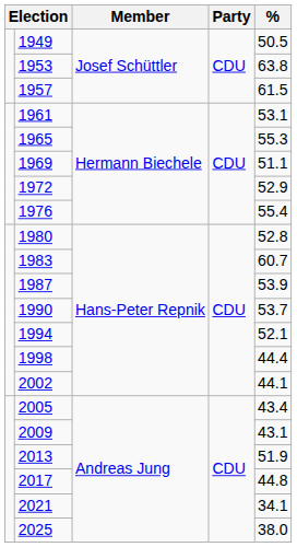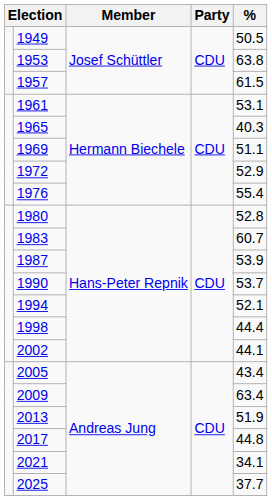 <table class=wikitable>
 <tr>
 <th colspan=2>Election</th>
 <th>Member</th>
 <th>Party</th>
 <th>%</th>
 </tr>
 <tr>
 <td rowspan=3 bgcolor=></td>
 <td><a href='#'>1949</a></td>
 <td rowspan=3><a href='#'>Josef Schüttler</a></td>
 <td rowspan=3><a href='#'>CDU</a></td>
 <td align=right>50.5</td>
 </tr>
 <tr>
 <td><a href='#'>1953</a></td>
 <td align=right>63.8</td>
 </tr>
 <tr>
 <td><a href='#'>1957</a></td>
 <td align=right>61.5</td>
 </tr>
 <tr>
 <td rowspan=5 bgcolor=></td>
 <td><a href='#'>1961</a></td>
 <td rowspan=5><a href='#'>Hermann Biechele</a></td>
 <td rowspan=5><a href='#'>CDU</a></td>
 <td align=right>53.1</td>
 </tr>
 <tr>
 <td><a href='#'>1965</a></td>
-<td align=right>55.3</td>
+<td align=right>40.3</td>
 </tr>
 <tr>
 <td><a href='#'>1969</a></td>
 <td align=right>51.1</td>
 </tr>
 <tr>
 <td><a href='#'>1972</a></td>
 <td align=right>52.9</td>
 </tr>
 <tr>
 <td><a href='#'>1976</a></td>
 <td align=right>55.4</td>
 </tr>
 <tr>
 <td rowspan=7 bgcolor=></td>
 <td><a href='#'>1980</a></td>
 <td rowspan=7><a href='#'>Hans-Peter Repnik</a></td>
 <td rowspan=7><a href='#'>CDU</a></td>
 <td align=right>52.8</td>
 </tr>
 <tr>
 <td><a href='#'>1983</a></td>
 <td align=right>60.7</td>
 </tr>
 <tr>
 <td><a href='#'>1987</a></td>
 <td align=right>53.9</td>
 </tr>
 <tr>
 <td><a href='#'>1990</a></td>
 <td align=right>53.7</td>
 </tr>
 <tr>
 <td><a href='#'>1994</a></td>
 <td align=right>52.1</td>
 </tr>
 <tr>
 <td><a href='#'>1998</a></td>
 <td align=right>44.4</td>
 </tr>
 <tr>
 <td><a href='#'>2002</a></td>
 <td align=right>44.1</td>
 </tr>
 <tr>
 <td rowspan=6 bgcolor=></td>
 <td><a href='#'>2005</a></td>
 <td rowspan=6><a href='#'>Andreas Jung</a></td>
 <td rowspan=6><a href='#'>CDU</a></td>
 <td align=right>43.4</td>
 </tr>
 <tr>
 <td><a href='#'>2009</a></td>
-<td align=right>43.1</td>
+<td align=right>63.4</td>
 </tr>
 <tr>
 <td><a href='#'>2013</a></td>
 <td align=right>51.9</td>
 </tr>
 <tr>
 <td><a href='#'>2017</a></td>
 <td align=right>44.8</td>
 </tr>
 <tr>
 <td><a href='#'>2021</a></td>
 <td align=right>34.1</td>
 </tr>
 <tr>
 <td><a href='#'>2025</a></td>
-<td align=right>38.0</td>
+<td align=right>37.7</td>
 </tr>
 </table>
